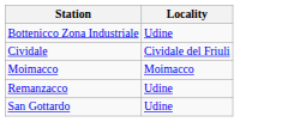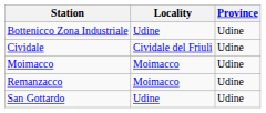 <table class="wikitable sortable">
 <tr>
 <th>Station</th>
 <th>Locality</th>
+<th><a href='#'>Province</a></th>
 </tr>
 <tr>
 <td><a href='#'>Bottenicco Zona Industriale</a></td>
 <td><a href='#'>Udine</a></td>
+<td>Udine</td>
 </tr>
 <tr>
 <td><a href='#'>Cividale</a></td>
 <td><a href='#'>Cividale del Friuli</a></td>
+<td>Udine</td>
 </tr>
 <tr>
 <td><a href='#'>Moimacco</a></td>
 <td><a href='#'>Moimacco</a></td>
+<td>Udine</td>
 </tr>
 <tr>
 <td><a href='#'>Remanzacco</a></td>
-<td><a href='#'>Udine</a></td>
+<td><a href='#'>Moimacco</a></td>
+<td>Udine</td>
 </tr>
 <tr>
 <td><a href='#'>San Gottardo</a></td>
 <td><a href='#'>Udine</a></td>
+<td>Udine</td>
 </tr>
 </table>
